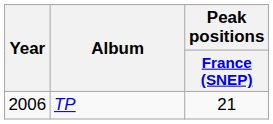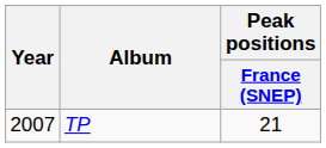 <table class="wikitable">
 <tr>
 <th align="center" rowspan="2" width="10">Year</th>
 <th align="center" rowspan="2" width="120">Album</th>
 <th align="center" colspan="1" width="20">Peak positions</th>
 </tr>
 <tr>
 <th scope="col" style="width:3em;font-size:90%;"><a href='#'>France <br>(SNEP)</a><br></th>
 </tr>
 <tr>
-<td style="text-align:center;">2006</td>
+<td style="text-align:center;">2007</td>
 <td><em><a href='#'>TP</a></em></td>
 <td style="text-align:center;">21</td>
 </tr>
 </table>
